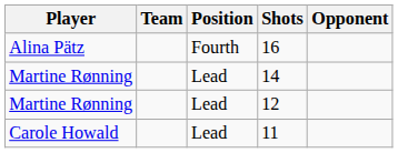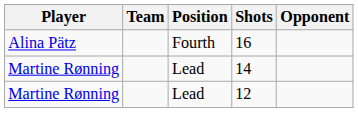 <table class="wikitable sortable">
 <tr>
 <th>Player</th>
 <th>Team</th>
 <th>Position</th>
 <th>Shots</th>
 <th>Opponent</th>
 </tr>
 <tr>
 <td><a href='#'>Alina Pätz</a></td>
 <td></td>
 <td data-sort-value="4">Fourth</td>
 <td>16</td>
 <td></td>
 </tr>
 <tr>
 <td><a href='#'>Martine Rønning</a></td>
 <td></td>
 <td data-sort-value="1">Lead</td>
 <td>14</td>
 <td></td>
 </tr>
 <tr>
 <td><a href='#'>Martine Rønning</a></td>
 <td></td>
 <td data-sort-value="1">Lead</td>
 <td>12</td>
 <td></td>
 </tr>
-<tr>
-<td><a href='#'>Carole Howald</a></td>
-<td></td>
-<td data-sort-value="1">Lead</td>
-<td>11</td>
-<td></td>
-</tr>
 </table>
